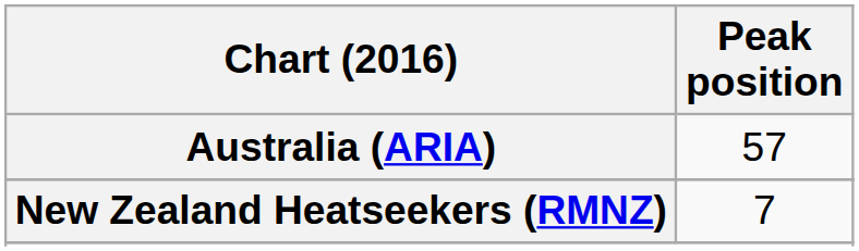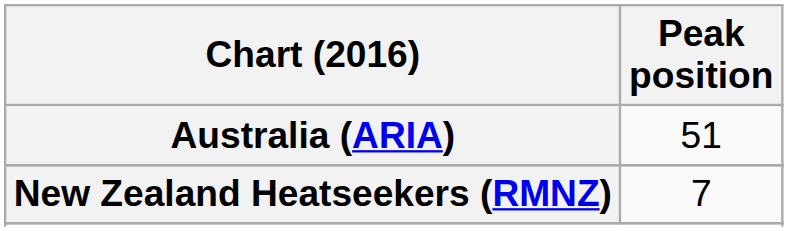 <table class="wikitable sortable plainrowheaders" style="text-align:center">
 <tr>
 <th>Chart (2016)</th>
 <th>Peak<br>position</th>
 </tr>
 <tr>
 <th scope="row">Australia (<a href='#'>ARIA</a>)</th>
-<td>57</td>
+<td>51</td>
 </tr>
 <tr>
 </tr>
 <tr>
 <th scope="row">New Zealand Heatseekers (<a href='#'>RMNZ</a>)</th>
 <td>7</td>
 </tr>
 <tr>
 </tr>
 <tr>
 </tr>
 <tr>
 </tr>
 <tr>
 </tr>
 <tr>
 </tr>
 </table>
